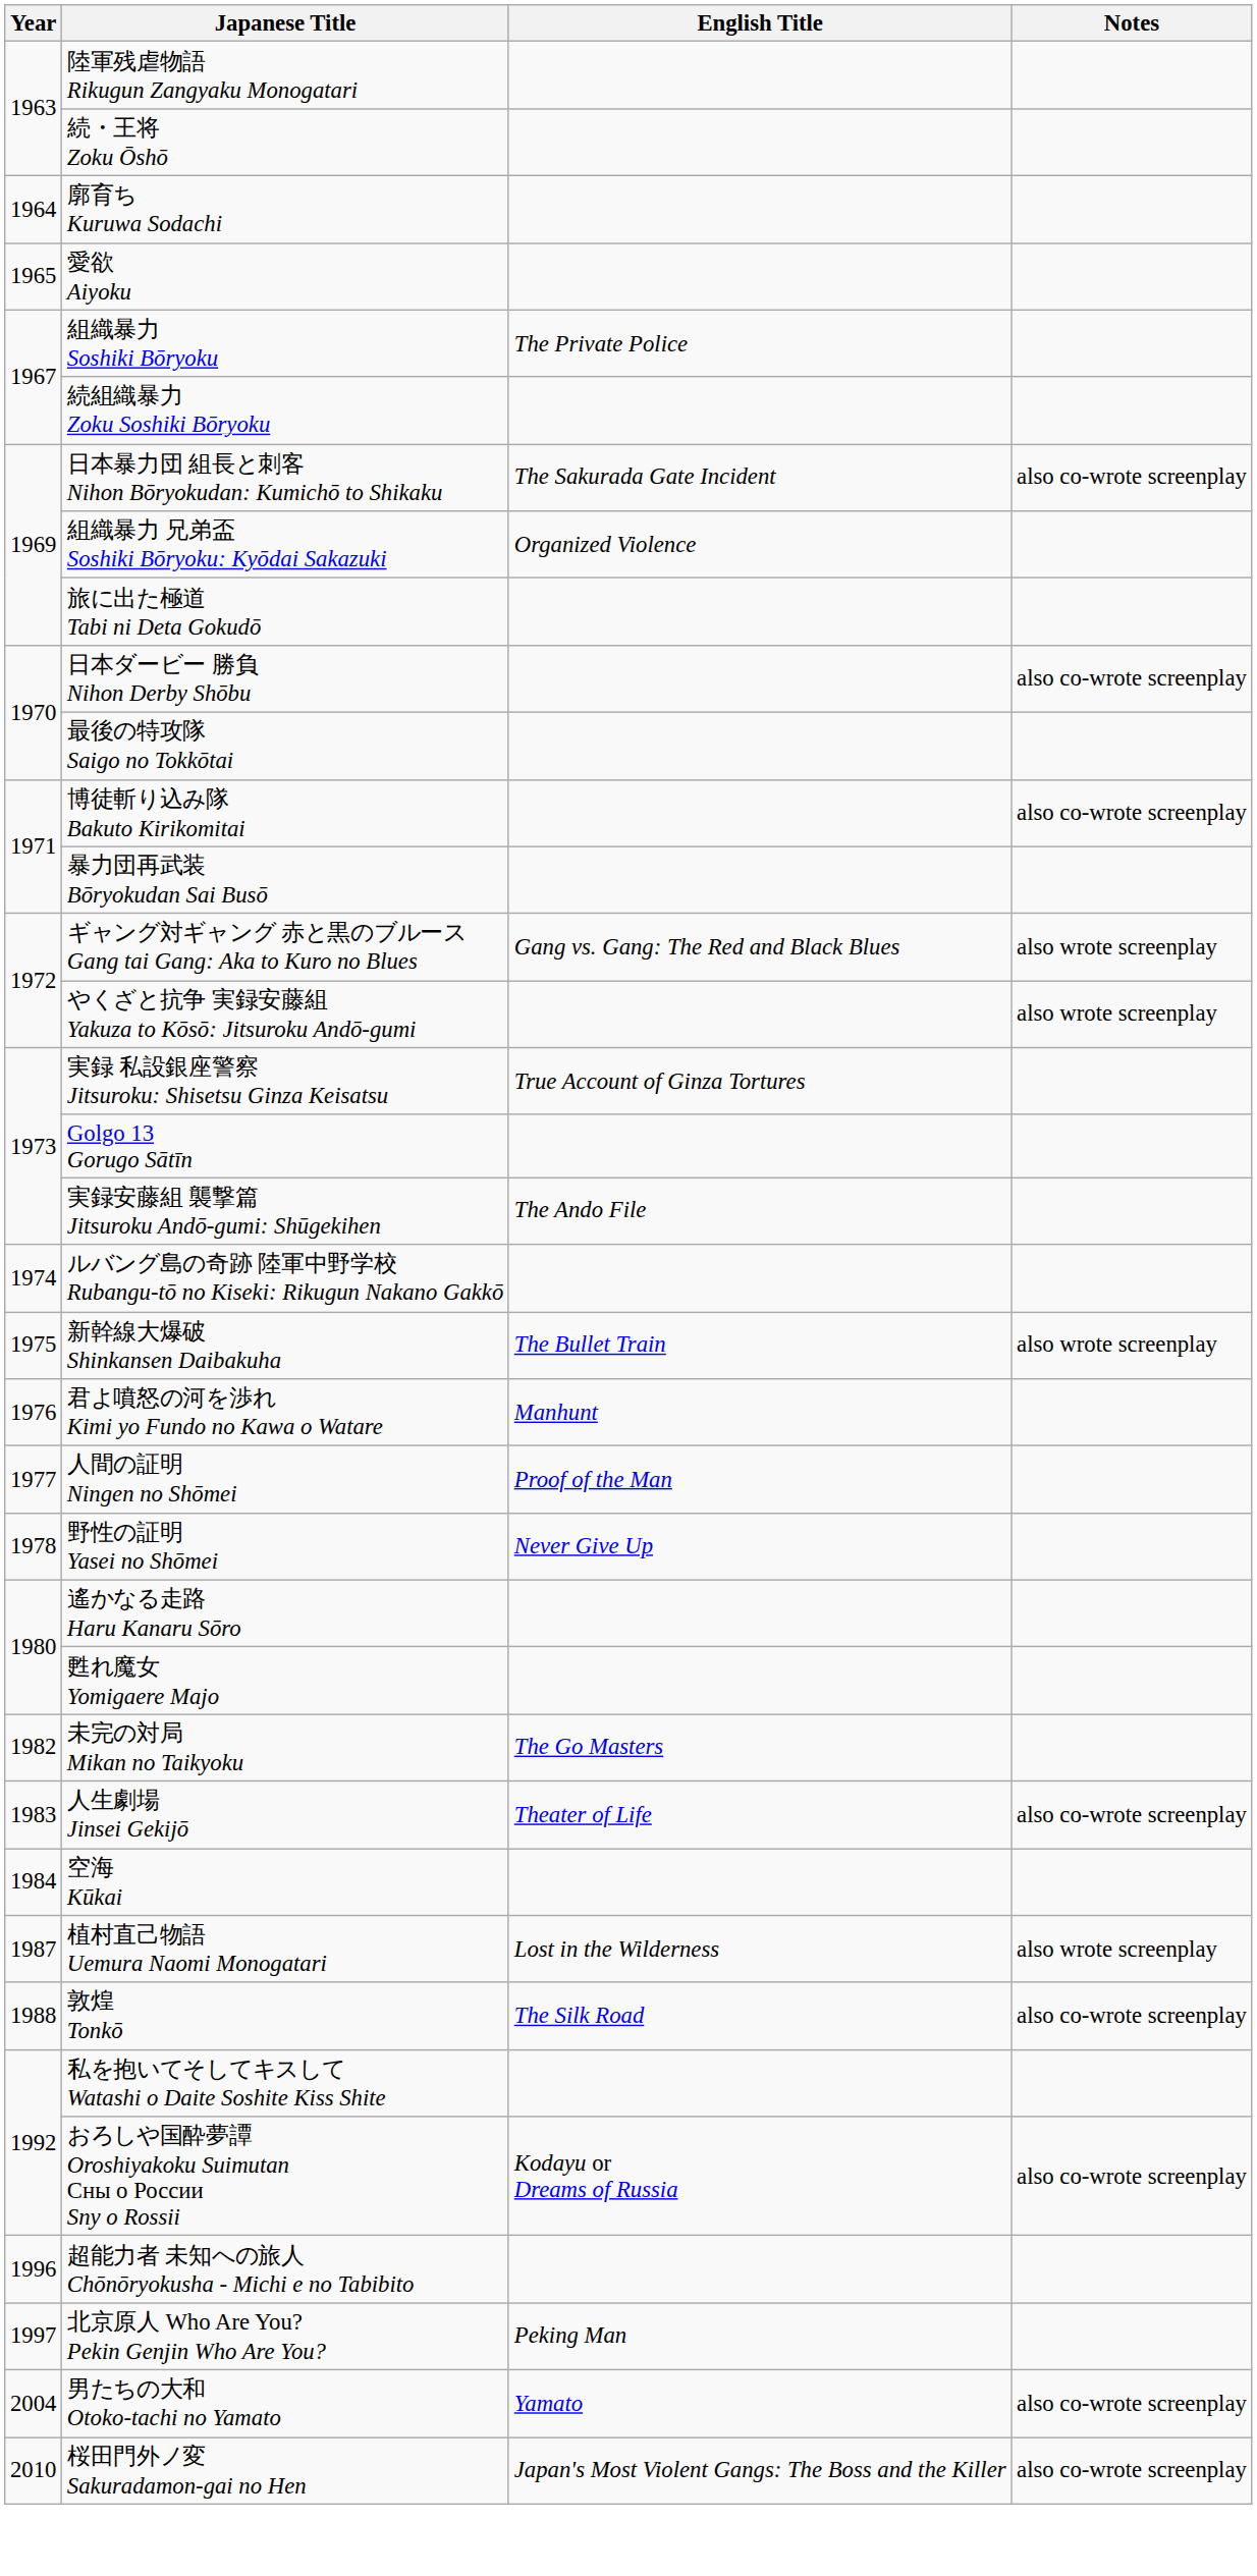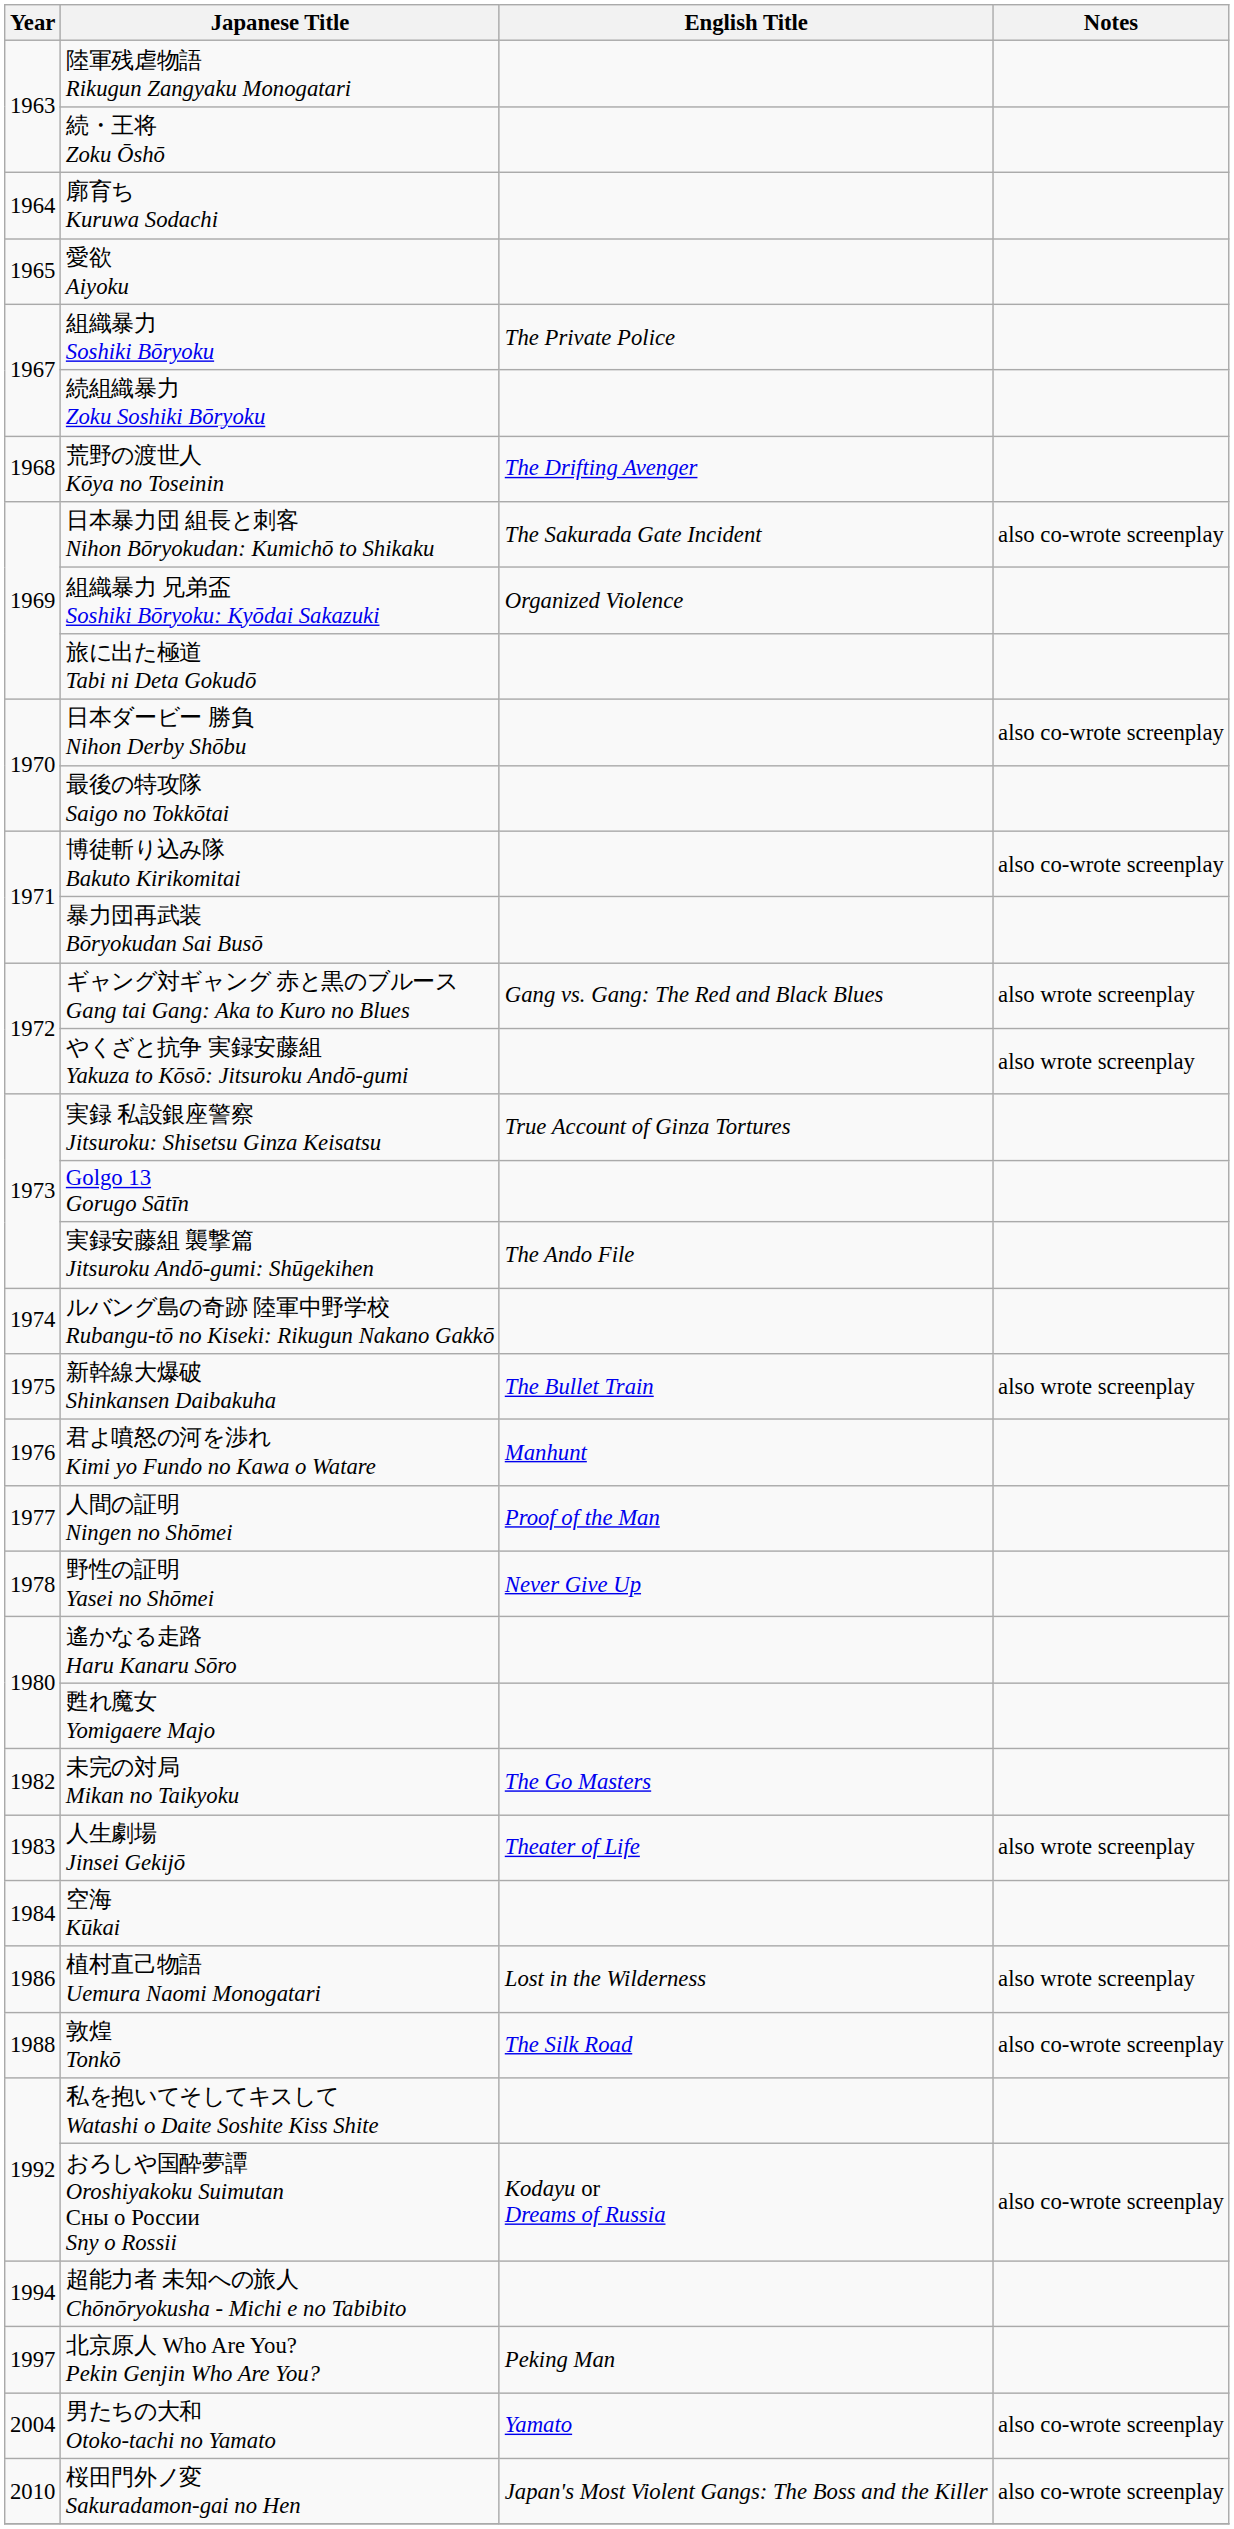 <table class="wikitable">
 <tr>
 <th>Year</th>
 <th>Japanese Title</th>
 <th>English Title</th>
 <th>Notes</th>
 </tr>
 <tr>
 <td rowspan="2">1963</td>
 <td>陸軍残虐物語<br><em>Rikugun Zangyaku Monogatari</em></td>
 <td></td>
 <td></td>
 </tr>
 <tr>
 <td>続・王将<br><em>Zoku Ōshō</em></td>
 <td></td>
 <td></td>
 </tr>
 <tr>
 <td>1964</td>
 <td>廓育ち<br><em>Kuruwa Sodachi</em></td>
 <td></td>
 <td></td>
 </tr>
 <tr>
 <td>1965</td>
 <td>愛欲<br><em>Aiyoku</em></td>
 <td></td>
 <td></td>
 </tr>
 <tr>
 <td rowspan="2">1967</td>
 <td>組織暴力<br><em><a href='#'>Soshiki Bōryoku</a></em></td>
 <td><em>The Private Police</em></td>
 <td></td>
 </tr>
 <tr>
 <td>続組織暴力<br><em><a href='#'>Zoku Soshiki Bōryoku</a></em></td>
 <td></td>
+<td></td>
+</tr>
+<tr>
+<td>1968</td>
+<td>荒野の渡世人<br><em>Kōya no Toseinin</em></td>
+<td><em><a href='#'>The Drifting Avenger</a></em></td>
 <td></td>
 </tr>
 <tr>
 <td rowspan="3">1969</td>
 <td>日本暴力団 組長と刺客<br><em>Nihon Bōryokudan: Kumichō to Shikaku</em></td>
 <td><em>The Sakurada Gate Incident</em></td>
 <td>also co-wrote screenplay</td>
 </tr>
 <tr>
 <td>組織暴力 兄弟盃<br><em><a href='#'>Soshiki Bōryoku: Kyōdai Sakazuki</a></em></td>
 <td><em>Organized Violence</em></td>
 <td></td>
 </tr>
 <tr>
 <td>旅に出た極道<br><em>Tabi ni Deta Gokudō</em></td>
 <td></td>
 <td></td>
 </tr>
 <tr>
 <td rowspan="2">1970</td>
 <td>日本ダービー 勝負<br><em>Nihon Derby Shōbu</em></td>
 <td></td>
 <td>also co-wrote screenplay</td>
 </tr>
 <tr>
 <td>最後の特攻隊<br><em>Saigo no Tokkōtai</em></td>
 <td></td>
 <td></td>
 </tr>
 <tr>
 <td rowspan="2">1971</td>
 <td>博徒斬り込み隊<br><em>Bakuto Kirikomitai</em></td>
 <td></td>
 <td>also co-wrote screenplay</td>
 </tr>
 <tr>
 <td>暴力団再武装<br><em>Bōryokudan Sai Busō</em></td>
 <td></td>
 <td></td>
 </tr>
 <tr>
 <td rowspan="2">1972</td>
 <td>ギャング対ギャング 赤と黒のブルース<br><em>Gang tai Gang: Aka to Kuro no Blues</em></td>
 <td><em>Gang vs. Gang: The Red and Black Blues</em></td>
 <td>also wrote screenplay</td>
 </tr>
 <tr>
 <td>やくざと抗争 実録安藤組<br><em>Yakuza to Kōsō: Jitsuroku Andō-gumi</em></td>
 <td></td>
 <td>also wrote screenplay</td>
 </tr>
 <tr>
 <td rowspan="3">1973</td>
 <td>実録 私設銀座警察<br><em>Jitsuroku: Shisetsu Ginza Keisatsu</em></td>
 <td><em>True Account of Ginza Tortures</em></td>
 <td></td>
 </tr>
 <tr>
 <td><a href='#'>Golgo 13</a><br><em>Gorugo Sātīn</em></td>
 <td></td>
 <td></td>
 </tr>
 <tr>
 <td>実録安藤組 襲撃篇<br><em>Jitsuroku Andō-gumi: Shūgekihen</em></td>
 <td><em>The Ando File</em></td>
 <td></td>
 </tr>
 <tr>
 <td>1974</td>
 <td>ルバング島の奇跡 陸軍中野学校<br><em>Rubangu-tō no Kiseki: Rikugun Nakano Gakkō</em></td>
 <td></td>
 <td></td>
 </tr>
 <tr>
 <td>1975</td>
 <td>新幹線大爆破<br><em>Shinkansen Daibakuha</em></td>
 <td><em><a href='#'>The Bullet Train</a></em></td>
 <td>also wrote screenplay</td>
 </tr>
 <tr>
 <td>1976</td>
 <td>君よ噴怒の河を渉れ<br><em>Kimi yo Fundo no Kawa o Watare</em></td>
 <td><em><a href='#'>Manhunt</a></em></td>
 <td></td>
 </tr>
 <tr>
 <td>1977</td>
 <td>人間の証明<br><em>Ningen no Shōmei</em></td>
 <td><em><a href='#'>Proof of the Man</a></em></td>
 <td></td>
 </tr>
 <tr>
 <td>1978</td>
 <td>野性の証明<br><em>Yasei no Shōmei</em></td>
 <td><em><a href='#'>Never Give Up</a></em></td>
 <td></td>
 </tr>
 <tr>
 <td rowspan="2">1980</td>
 <td>遙かなる走路<br><em>Haru Kanaru Sōro</em></td>
 <td></td>
 <td></td>
 </tr>
 <tr>
 <td>甦れ魔女<br><em>Yomigaere Majo</em></td>
 <td></td>
 <td></td>
 </tr>
 <tr>
 <td>1982</td>
 <td>未完の対局<br><em>Mikan no Taikyoku</em></td>
 <td><em><a href='#'>The Go Masters</a></em></td>
 <td></td>
 </tr>
 <tr>
 <td>1983</td>
 <td>人生劇場<br><em>Jinsei Gekijō</em></td>
 <td><em><a href='#'>Theater of Life</a></em></td>
-<td>also co-wrote screenplay</td>
+<td>also wrote screenplay</td>
 </tr>
 <tr>
 <td>1984</td>
 <td>空海<br><em>Kūkai</em></td>
 <td></td>
 <td></td>
 </tr>
 <tr>
-<td>1987</td>
+<td>1986</td>
 <td>植村直己物語<br><em>Uemura Naomi Monogatari</em></td>
 <td><em>Lost in the Wilderness</em></td>
 <td>also wrote screenplay</td>
 </tr>
 <tr>
 <td>1988</td>
 <td>敦煌<br><em>Tonkō</em></td>
 <td><em><a href='#'>The Silk Road</a></em></td>
 <td>also co-wrote screenplay</td>
 </tr>
 <tr>
 <td rowspan="2">1992</td>
 <td>私を抱いてそしてキスして<br><em>Watashi o Daite Soshite Kiss Shite</em></td>
 <td></td>
 <td></td>
 </tr>
 <tr>
 <td>おろしや国酔夢譚<br><em>Oroshiyakoku Suimutan</em><br>Сны о России<br><em>Sny o Rossii</em></td>
 <td><em>Kodayu</em> or<br><em><a href='#'>Dreams of Russia</a></em></td>
 <td>also co-wrote screenplay</td>
 </tr>
 <tr>
-<td>1996</td>
+<td>1994</td>
 <td>超能力者 未知への旅人<br><em>Chōnōryokusha - Michi e no Tabibito</em></td>
 <td></td>
 <td></td>
 </tr>
 <tr>
 <td>1997</td>
 <td>北京原人 Who Are You?<br><em>Pekin Genjin Who Are You?</em></td>
 <td><em>Peking Man</em></td>
 <td></td>
 </tr>
 <tr>
 <td>2004</td>
 <td>男たちの大和<br><em>Otoko-tachi no Yamato</em></td>
 <td><em><a href='#'>Yamato</a></em></td>
 <td>also co-wrote screenplay</td>
 </tr>
 <tr>
 <td>2010</td>
 <td>桜田門外ノ変<br><em>Sakuradamon-gai no Hen </em></td>
 <td><em>Japan's Most Violent Gangs: The Boss and the Killer</em></td>
 <td>also co-wrote screenplay</td>
 </tr>
 <tr>
 </tr>
 </table>
